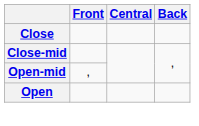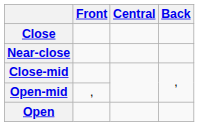 <table class="wikitable" style="text-align:center">
 <tr>
 <th></th>
 <th><a href='#'>Front</a></th>
 <th><a href='#'>Central</a></th>
 <th><a href='#'>Back</a></th>
 </tr>
 <tr align="center">
 <th><a href='#'>Close</a></th>
+<td></td>
+<td></td>
+<td></td>
+</tr>
+<tr>
+<th><a href='#'>Near-close</a></th>
 <td></td>
 <td></td>
 <td></td>
 </tr>
 <tr align="center">
 <th><a href='#'>Close-mid</a></th>
 <td></td>
 <td rowspan="2"></td>
 <td rowspan="2">, </td>
 </tr>
 <tr>
 <th><a href='#'>Open-mid</a></th>
 <td>, </td>
 </tr>
 <tr align="center">
 <th><a href='#'>Open</a></th>
 <td></td>
 <td></td>
 <td></td>
 </tr>
 </table>
